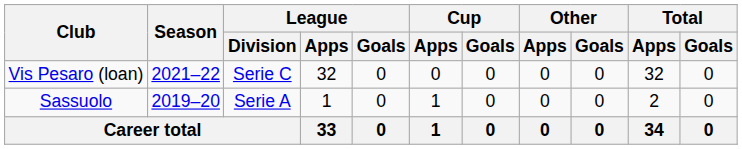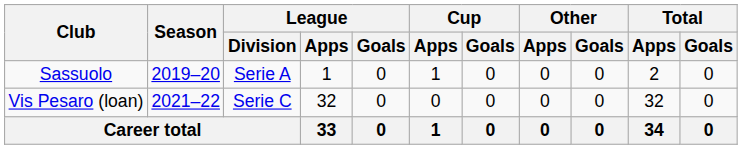 <table class="wikitable" style="text-align: center">
 <tr>
 <th rowspan="2">Club</th>
 <th rowspan="2">Season</th>
 <th colspan="3">League</th>
 <th colspan="2">Cup</th>
 <th colspan="2">Other</th>
 <th colspan="2">Total</th>
 </tr>
 <tr>
 <th>Division</th>
 <th>Apps</th>
 <th>Goals</th>
 <th>Apps</th>
 <th>Goals</th>
 <th>Apps</th>
 <th>Goals</th>
 <th>Apps</th>
 <th>Goals</th>
 </tr>
 <tr>
+<td><a href='#'>Sassuolo</a></td>
+<td><a href='#'>2019–20</a></td>
+<td><a href='#'>Serie A</a></td>
+<td>1</td>
+<td>0</td>
+<td>1</td>
+<td>0</td>
+<td>0</td>
+<td>0</td>
+<td>2</td>
+<td>0</td>
+</tr>
+<tr>
 <td><a href='#'>Vis Pesaro</a> (loan)</td>
 <td><a href='#'>2021–22</a></td>
 <td><a href='#'>Serie C</a></td>
 <td>32</td>
 <td>0</td>
 <td>0</td>
 <td>0</td>
 <td>0</td>
 <td>0</td>
 <td>32</td>
-<td>0</td>
-</tr>
-<tr>
-<td><a href='#'>Sassuolo</a></td>
-<td><a href='#'>2019–20</a></td>
-<td><a href='#'>Serie A</a></td>
-<td>1</td>
-<td>0</td>
-<td>1</td>
-<td>0</td>
-<td>0</td>
-<td>0</td>
-<td>2</td>
 <td>0</td>
 </tr>
 <tr>
 <th colspan="3">Career total</th>
 <th>33</th>
 <th>0</th>
 <th>1</th>
 <th>0</th>
 <th>0</th>
 <th>0</th>
 <th>34</th>
 <th>0</th>
 </tr>
 </table>
